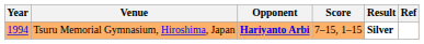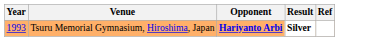 <table class="sortable wikitable" style="font-size: 90%;">
 <tr>
 <th>Year</th>
 <th>Venue</th>
 <th>Opponent</th>
-<th>Score</th>
 <th>Result</th>
 <th>Ref</th>
 </tr>
 <tr style="background:#FFB069">
-<td align="center"><a href='#'>1994</a></td>
+<td align="center"><a href='#'>1993</a></td>
 <td align="left">Tsuru Memorial Gymnasium, <a href='#'>Hiroshima</a>, Japan</td>
 <td align="left"><strong> <a href='#'>Hariyanto Arbi</a></strong></td>
-<td align="left">7–15, 1–15</td>
 <td style="text-align:left; background:white"> <strong>Silver</strong></td>
 <td style="text-align:center; background:white"></td>
 </tr>
 </table>
